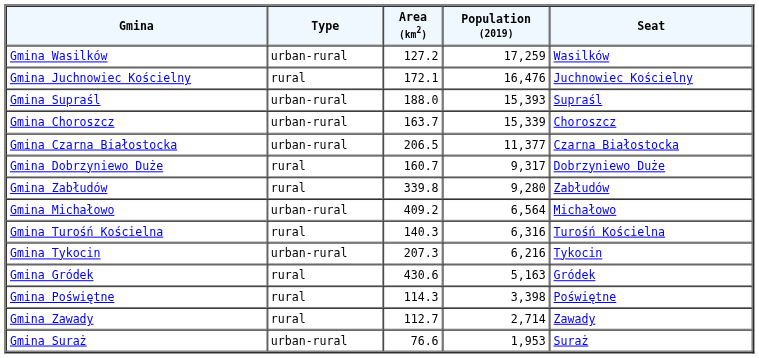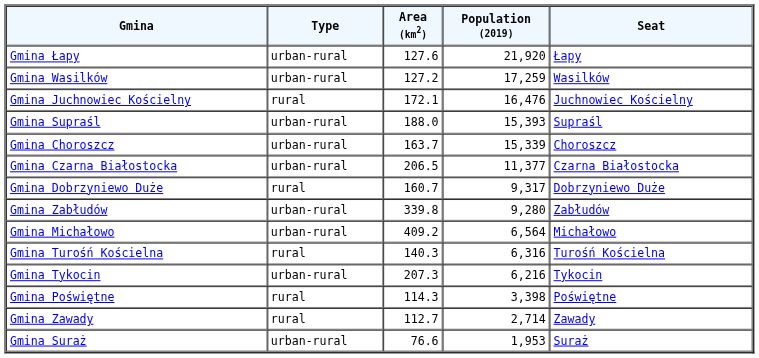 <table width="60%" border="2" cellpadding="3" cellspacing="0" style="font-size:90%;line-height:120%;">
 <tr bgcolor="F0F8FF">
 <td style="text-align:center;"><strong>Gmina</strong></td>
 <td style="text-align:center;"><strong>Type</strong></td>
 <td style="text-align:center;"><strong>Area<br><small>(km<sup>2</sup>)</small></strong></td>
 <td style="text-align:center;"><strong>Population<br><small>(2019)</small></strong></td>
 <td style="text-align:center;"><strong>Seat</strong></td>
+</tr>
+<tr>
+<td><a href='#'>Gmina Łapy</a></td>
+<td>urban-rural</td>
+<td style="text-align:right;">127.6</td>
+<td style="text-align:right;">21,920</td>
+<td><a href='#'>Łapy</a></td>
 </tr>
 <tr>
 <td><a href='#'>Gmina Wasilków</a></td>
 <td>urban-rural</td>
 <td style="text-align:right;">127.2</td>
 <td style="text-align:right;">17,259</td>
 <td><a href='#'>Wasilków</a></td>
 </tr>
 <tr>
 <td><a href='#'>Gmina Juchnowiec Kościelny</a></td>
 <td>rural</td>
 <td style="text-align:right;">172.1</td>
 <td style="text-align:right;">16,476</td>
 <td><a href='#'>Juchnowiec Kościelny</a></td>
 </tr>
 <tr>
 <td><a href='#'>Gmina Supraśl</a></td>
 <td>urban-rural</td>
 <td style="text-align:right;">188.0</td>
 <td style="text-align:right;">15,393</td>
 <td><a href='#'>Supraśl</a></td>
 </tr>
 <tr>
 <td><a href='#'>Gmina Choroszcz</a></td>
 <td>urban-rural</td>
 <td style="text-align:right;">163.7</td>
 <td style="text-align:right;">15,339</td>
 <td><a href='#'>Choroszcz</a></td>
 </tr>
 <tr>
 <td><a href='#'>Gmina Czarna Białostocka</a></td>
 <td>urban-rural</td>
 <td style="text-align:right;">206.5</td>
 <td style="text-align:right;">11,377</td>
 <td><a href='#'>Czarna Białostocka</a></td>
 </tr>
 <tr>
 <td><a href='#'>Gmina Dobrzyniewo Duże</a></td>
 <td>rural</td>
 <td style="text-align:right;">160.7</td>
 <td style="text-align:right;">9,317</td>
 <td><a href='#'>Dobrzyniewo Duże</a></td>
 </tr>
 <tr>
 <td><a href='#'>Gmina Zabłudów</a></td>
-<td>rural</td>
+<td>urban-rural</td>
 <td style="text-align:right;">339.8</td>
 <td style="text-align:right;">9,280</td>
 <td><a href='#'>Zabłudów</a></td>
 </tr>
 <tr>
 <td><a href='#'>Gmina Michałowo</a></td>
 <td>urban-rural</td>
 <td style="text-align:right;">409.2</td>
 <td style="text-align:right;">6,564</td>
 <td><a href='#'>Michałowo</a></td>
 </tr>
 <tr>
 <td><a href='#'>Gmina Turośń Kościelna</a></td>
 <td>rural</td>
 <td style="text-align:right;">140.3</td>
 <td style="text-align:right;">6,316</td>
 <td><a href='#'>Turośń Kościelna</a></td>
 </tr>
 <tr>
 <td><a href='#'>Gmina Tykocin</a></td>
 <td>urban-rural</td>
 <td style="text-align:right;">207.3</td>
 <td style="text-align:right;">6,216</td>
 <td><a href='#'>Tykocin</a></td>
 </tr>
 <tr>
-<td><a href='#'>Gmina Gródek</a></td>
-<td>rural</td>
-<td style="text-align:right;">430.6</td>
-<td style="text-align:right;">5,163</td>
-<td><a href='#'>Gródek</a></td>
-</tr>
-<tr>
 <td><a href='#'>Gmina Poświętne</a></td>
 <td>rural</td>
 <td style="text-align:right;">114.3</td>
 <td style="text-align:right;">3,398</td>
 <td><a href='#'>Poświętne</a></td>
 </tr>
 <tr>
 <td><a href='#'>Gmina Zawady</a></td>
 <td>rural</td>
 <td style="text-align:right;">112.7</td>
 <td style="text-align:right;">2,714</td>
 <td><a href='#'>Zawady</a></td>
 </tr>
 <tr>
 <td><a href='#'>Gmina Suraż</a></td>
 <td>urban-rural</td>
 <td style="text-align:right;">76.6</td>
 <td style="text-align:right;">1,953</td>
 <td><a href='#'>Suraż</a></td>
 </tr>
 <tr>
 </tr>
 </table>
